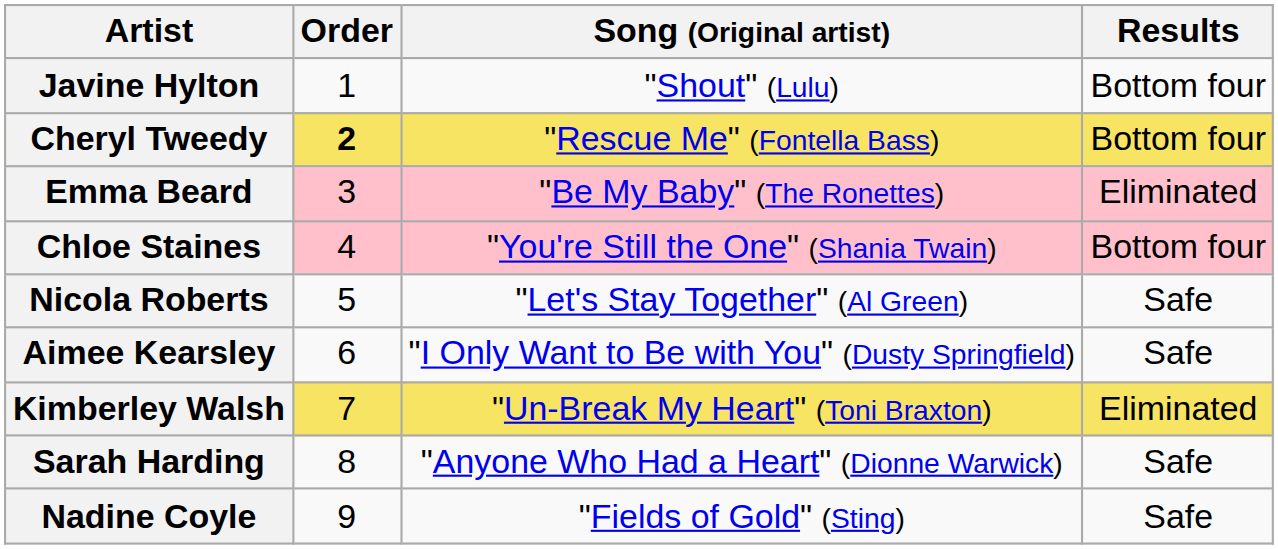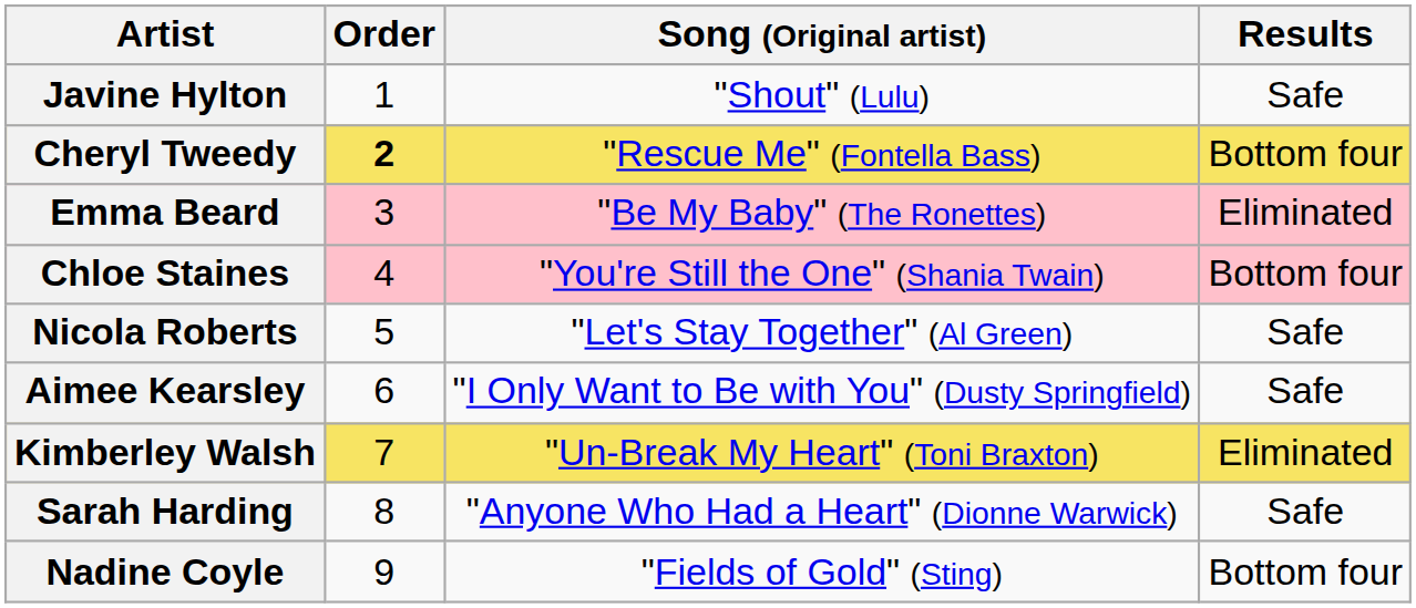 <table class="wikitable plainrowheaders" style="text-align:center;">
 <tr>
 <th scope="col">Artist</th>
 <th scope="col">Order</th>
 <th scope="col">Song <small>(Original artist)</small></th>
 <th scope="col">Results</th>
 </tr>
 <tr>
 <th scope="row">Javine Hylton</th>
 <td>1</td>
 <td>"<a href='#'>Shout</a>" <small>(<a href='#'>Lulu</a>)</small></td>
-<td>Bottom four</td>
+<td>Safe</td>
 </tr>
 <tr style="background:#f7e463;">
 <th scope="row">Cheryl Tweedy</th>
 <td><strong>2</strong></td>
 <td>"<a href='#'>Rescue Me</a>" <small>(<a href='#'>Fontella Bass</a>)</small></td>
 <td>Bottom four</td>
 </tr>
 <tr style="background:pink;">
 <th scope="row">Emma Beard</th>
 <td>3</td>
 <td>"<a href='#'>Be My Baby</a>" <small>(<a href='#'>The Ronettes</a>)</small></td>
 <td>Eliminated</td>
 </tr>
 <tr style="background:pink;">
 <th scope="row">Chloe Staines</th>
 <td>4</td>
 <td>"<a href='#'>You're Still the One</a>" <small>(<a href='#'>Shania Twain</a>)</small></td>
 <td>Bottom four</td>
 </tr>
 <tr>
 <th scope="row">Nicola Roberts</th>
 <td>5</td>
 <td>"<a href='#'>Let's Stay Together</a>" <small>(<a href='#'>Al Green</a>)</small></td>
 <td>Safe</td>
 </tr>
 <tr>
 <th scope="row">Aimee Kearsley</th>
 <td>6</td>
 <td>"<a href='#'>I Only Want to Be with You</a>" <small>(<a href='#'>Dusty Springfield</a>)</small></td>
 <td>Safe</td>
 </tr>
 <tr style="background:#f7e463;">
 <th scope="row">Kimberley Walsh</th>
 <td>7</td>
 <td>"<a href='#'>Un-Break My Heart</a>" <small>(<a href='#'>Toni Braxton</a>)</small></td>
 <td>Eliminated</td>
 </tr>
 <tr>
 <th scope="row">Sarah Harding</th>
 <td>8</td>
 <td>"<a href='#'>Anyone Who Had a Heart</a>" <small>(<a href='#'>Dionne Warwick</a>)</small></td>
 <td>Safe</td>
 </tr>
 <tr>
 <th scope="row">Nadine Coyle</th>
 <td>9</td>
 <td>"<a href='#'>Fields of Gold</a>" <small>(<a href='#'>Sting</a>)</small></td>
-<td>Safe</td>
+<td>Bottom four</td>
 </tr>
 </table>
